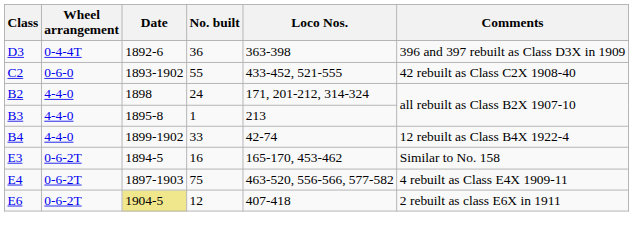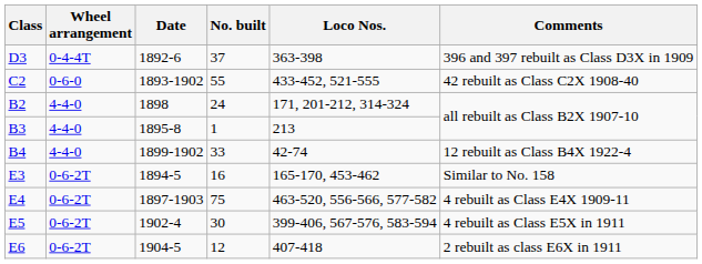 <table class="wikitable">
 <tr>
 <th>Class</th>
 <th>Wheel<br>arrangement</th>
 <th>Date</th>
 <th>No. built</th>
 <th>Loco Nos.</th>
 <th>Comments</th>
 </tr>
 <tr>
 <td><a href='#'>D3</a></td>
 <td><a href='#'>0-4-4T</a></td>
 <td>1892-6</td>
-<td>36</td>
+<td>37</td>
 <td>363-398</td>
 <td>396 and 397 rebuilt as Class D3X in 1909</td>
 </tr>
 <tr>
 <td><a href='#'>C2</a></td>
 <td><a href='#'>0-6-0</a></td>
 <td>1893-1902</td>
 <td>55</td>
 <td>433-452, 521-555</td>
 <td>42 rebuilt as Class C2X 1908-40</td>
 </tr>
 <tr>
 <td><a href='#'>B2</a></td>
 <td><a href='#'>4-4-0</a></td>
 <td>1898</td>
 <td>24</td>
 <td>171, 201-212, 314-324</td>
 <td rowspan=2>all rebuilt as Class B2X 1907-10</td>
 </tr>
 <tr>
 <td><a href='#'>B3</a></td>
 <td><a href='#'>4-4-0</a></td>
 <td>1895-8</td>
 <td>1</td>
 <td>213</td>
 </tr>
 <tr>
 <td><a href='#'>B4</a></td>
 <td><a href='#'>4-4-0</a></td>
 <td>1899-1902</td>
 <td>33</td>
 <td>42-74</td>
 <td>12 rebuilt as Class B4X 1922-4</td>
 </tr>
 <tr>
 <td><a href='#'>E3</a></td>
 <td><a href='#'>0-6-2T</a></td>
 <td>1894-5</td>
 <td>16</td>
 <td>165-170, 453-462</td>
 <td>Similar to No. 158</td>
 </tr>
 <tr>
 <td><a href='#'>E4</a></td>
 <td><a href='#'>0-6-2T</a></td>
 <td>1897-1903</td>
 <td>75</td>
 <td>463-520, 556-566, 577-582</td>
 <td>4 rebuilt as Class E4X 1909-11</td>
 </tr>
 <tr>
+<td><a href='#'>E5</a></td>
+<td><a href='#'>0-6-2T</a></td>
+<td>1902-4</td>
+<td>30</td>
+<td>399-406, 567-576, 583-594</td>
+<td>4 rebuilt as Class E5X in 1911</td>
+</tr>
+<tr>
 <td><a href='#'>E6</a></td>
 <td><a href='#'>0-6-2T</a></td>
-<td style="background: khaki;">1904-5</td>
+<td>1904-5</td>
 <td>12</td>
 <td>407-418</td>
 <td>2 rebuilt as class E6X in 1911</td>
 </tr>
 </table>
